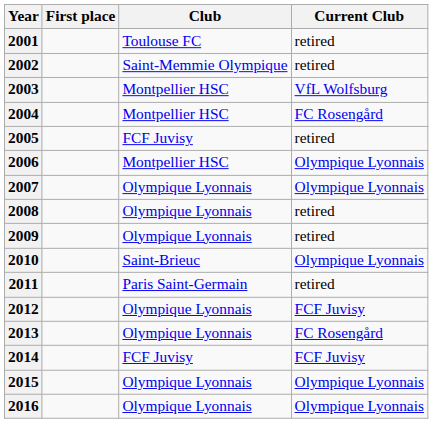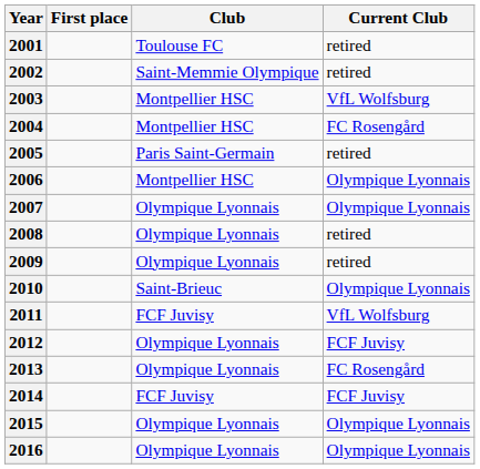 <table class="wikitable plainrowheaders sortable">
 <tr>
 <th scope=col>Year</th>
 <th scope=col>First place</th>
 <th scope=col>Club</th>
 <th scope=col>Current Club</th>
 </tr>
 <tr>
 <th scope=row style=text-align:center>2001</th>
 <td></td>
 <td> <a href='#'>Toulouse FC</a></td>
 <td> retired</td>
 </tr>
 <tr>
 <th scope=row style=text-align:center>2002</th>
 <td></td>
 <td> <a href='#'>Saint-Memmie Olympique</a></td>
 <td> retired</td>
 </tr>
 <tr>
 <th scope=row style=text-align:center>2003</th>
 <td></td>
 <td> <a href='#'>Montpellier HSC</a></td>
 <td> <a href='#'>VfL Wolfsburg</a></td>
 </tr>
 <tr>
 <th scope=row style=text-align:center>2004</th>
 <td></td>
 <td> <a href='#'>Montpellier HSC</a></td>
 <td> <a href='#'>FC Rosengård</a></td>
 </tr>
 <tr>
 <th scope=row style=text-align:center>2005</th>
 <td></td>
-<td> <a href='#'>FCF Juvisy</a></td>
+<td> <a href='#'>Paris Saint-Germain</a></td>
 <td> retired</td>
 </tr>
 <tr>
 <th scope=row style=text-align:center>2006</th>
 <td></td>
 <td> <a href='#'>Montpellier HSC</a></td>
 <td> <a href='#'>Olympique Lyonnais</a></td>
 </tr>
 <tr>
 <th scope=row style=text-align:center>2007</th>
 <td></td>
 <td> <a href='#'>Olympique Lyonnais</a></td>
 <td> <a href='#'>Olympique Lyonnais</a></td>
 </tr>
 <tr>
 <th scope=row style=text-align:center>2008</th>
 <td></td>
 <td> <a href='#'>Olympique Lyonnais</a></td>
 <td> retired</td>
 </tr>
 <tr>
 <th scope=row style=text-align:center>2009</th>
 <td></td>
 <td> <a href='#'>Olympique Lyonnais</a></td>
 <td> retired</td>
 </tr>
 <tr>
 <th scope=row style=text-align:center>2010</th>
 <td></td>
 <td> <a href='#'>Saint-Brieuc</a></td>
 <td> <a href='#'>Olympique Lyonnais</a></td>
 </tr>
 <tr>
 <th scope=row style=text-align:center>2011</th>
 <td></td>
-<td> <a href='#'>Paris Saint-Germain</a></td>
-<td> retired</td>
+<td> <a href='#'>FCF Juvisy</a></td>
+<td> <a href='#'>VfL Wolfsburg</a></td>
 </tr>
 <tr>
 <th scope=row style=text-align:center>2012</th>
 <td></td>
 <td> <a href='#'>Olympique Lyonnais</a></td>
 <td> <a href='#'>FCF Juvisy</a></td>
 </tr>
 <tr>
 <th scope=row style=text-align:center>2013</th>
 <td></td>
 <td> <a href='#'>Olympique Lyonnais</a></td>
 <td> <a href='#'>FC Rosengård</a></td>
 </tr>
 <tr>
 <th scope=row style=text-align:center>2014</th>
 <td></td>
 <td> <a href='#'>FCF Juvisy</a></td>
 <td> <a href='#'>FCF Juvisy</a></td>
 </tr>
 <tr>
 <th scope=row style=text-align:center>2015</th>
 <td></td>
 <td> <a href='#'>Olympique Lyonnais</a></td>
 <td> <a href='#'>Olympique Lyonnais</a></td>
 </tr>
 <tr>
 <th scope=row style=text-align:center>2016</th>
 <td></td>
 <td> <a href='#'>Olympique Lyonnais</a></td>
 <td> <a href='#'>Olympique Lyonnais</a></td>
 </tr>
 </table>
